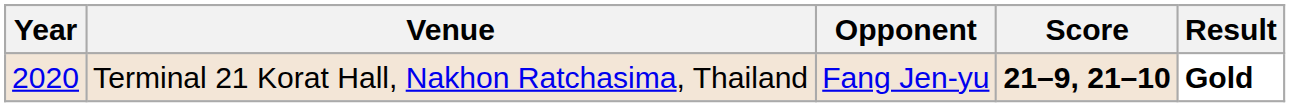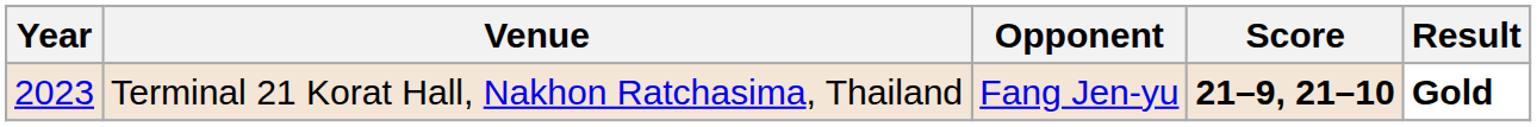 <table class="sortable wikitable" style="font-size: 90%;">
 <tr>
 <th>Year</th>
 <th>Venue</th>
 <th>Opponent</th>
 <th>Score</th>
 <th>Result</th>
 </tr>
 <tr style="background:#F3E6D7">
-<td align="center"><a href='#'>2020</a></td>
+<td align="center"><a href='#'>2023</a></td>
 <td align="left">Terminal 21 Korat Hall, <a href='#'>Nakhon Ratchasima</a>, Thailand</td>
 <td align="left"> <a href='#'>Fang Jen-yu</a></td>
 <td align="left"><strong>21–9, 21–10</strong></td>
 <td style="text-align:left; background:white"> <strong>Gold</strong></td>
 </tr>
 </table>
